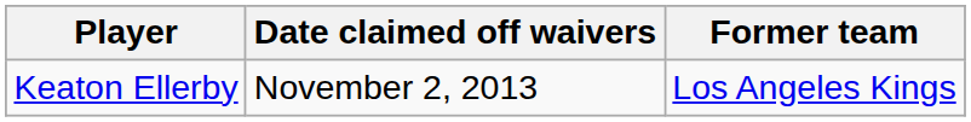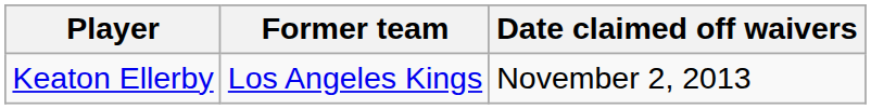 <table class="wikitable">
 <tr>
 <th>Player</th>
+<th>Former team</th>
 <th>Date claimed off waivers</th>
-<th>Former team</th>
 </tr>
 <tr>
 <td><a href='#'>Keaton Ellerby</a></td>
+<td><a href='#'>Los Angeles Kings</a></td>
 <td>November 2, 2013</td>
-<td><a href='#'>Los Angeles Kings</a></td>
 </tr>
 </table>
